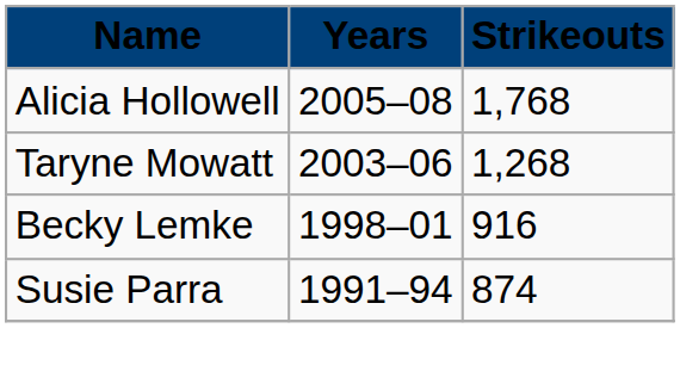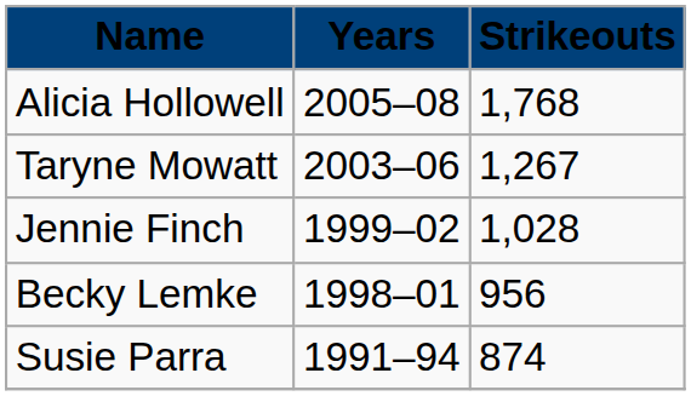 <table class="wikitable">
 <tr>
 <th style="background:#00407a;"><span>Name</span></th>
 <th style="background:#00407a;"><span>Years</span></th>
 <th style="background:#00407a;"><span>Strikeouts</span></th>
 </tr>
 <tr>
 <td>Alicia Hollowell</td>
 <td>2005–08</td>
 <td>1,768</td>
 </tr>
 <tr>
 <td>Taryne Mowatt</td>
 <td>2003–06</td>
-<td>1,268</td>
+<td>1,267</td>
+</tr>
+<tr>
+<td>Jennie Finch</td>
+<td>1999–02</td>
+<td>1,028</td>
 </tr>
 <tr>
 <td>Becky Lemke</td>
 <td>1998–01</td>
-<td>916</td>
+<td>956</td>
 </tr>
 <tr>
 <td>Susie Parra</td>
 <td>1991–94</td>
 <td>874</td>
 </tr>
 <tr>
 </tr>
 </table>
